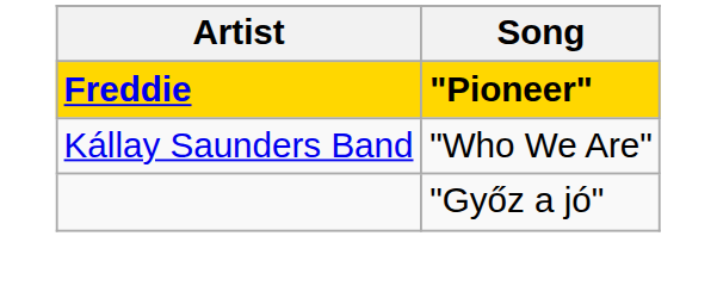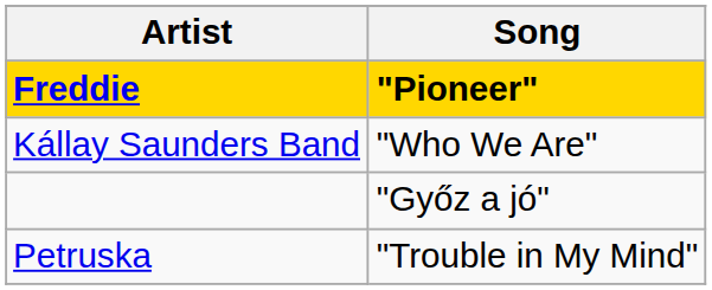 <table class="sortable wikitable" style="margin: 1em auto 1em auto; text-align:left">
 <tr>
 </tr>
 <tr>
 <th>Artist</th>
 <th>Song</th>
 </tr>
 <tr style="font-weight:bold; background:gold">
 <td><a href='#'>Freddie</a></td>
 <td>"Pioneer"</td>
 </tr>
 <tr>
 <td><a href='#'>Kállay Saunders Band</a></td>
 <td>"Who We Are"</td>
 </tr>
 <tr>
 <td></td>
 <td>"Győz a jó"</td>
 </tr>
+<tr>
+<td><a href='#'>Petruska</a></td>
+<td>"Trouble in My Mind"</td>
+</tr>
 </table>
